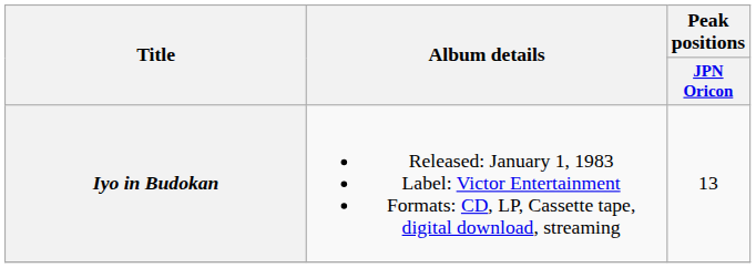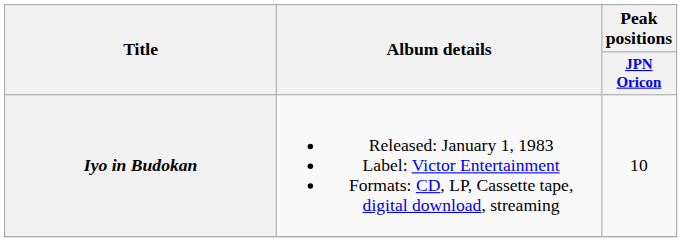 <table class="wikitable plainrowheaders" style="text-align:center;">
 <tr>
 <th style="width:15em;" rowspan="2">Title</th>
 <th style="width:18em;" rowspan="2">Album details</th>
 <th colspan="1">Peak positions</th>
 </tr>
 <tr>
 <th style="width:3em;font-size:85%"><a href='#'>JPN<br>Oricon</a><br></th>
 </tr>
 <tr>
 <th scope="row"><em>Iyo in Budokan</em></th>
 <td><br><ul><li>Released: January 1, 1983</li><li>Label: <a href='#'>Victor Entertainment</a></li><li>Formats: <a href='#'>CD</a>, LP, Cassette tape, <a href='#'>digital download</a>, streaming</li></ul></td>
-<td>13</td>
+<td>10</td>
 </tr>
 <tr>
 </tr>
 </table>
